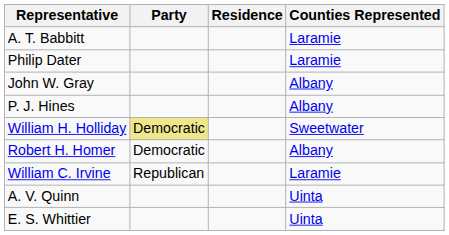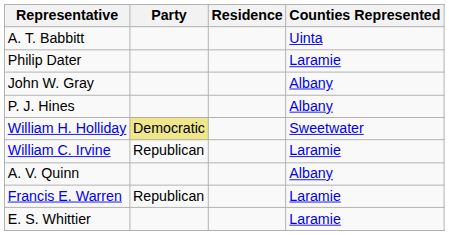 <table class="wikitable">
 <tr>
 <th>Representative</th>
 <th>Party</th>
 <th>Residence</th>
 <th>Counties Represented</th>
 </tr>
 <tr>
 <td>A. T. Babbitt</td>
 <td></td>
 <td></td>
-<td><a href='#'>Laramie</a></td>
+<td><a href='#'>Uinta</a></td>
 </tr>
 <tr>
 <td>Philip Dater</td>
 <td></td>
 <td></td>
 <td><a href='#'>Laramie</a></td>
 </tr>
 <tr>
 <td>John W. Gray</td>
 <td></td>
 <td></td>
 <td><a href='#'>Albany</a></td>
 </tr>
 <tr>
 <td>P. J. Hines</td>
 <td></td>
 <td></td>
 <td><a href='#'>Albany</a></td>
 </tr>
 <tr>
 <td><a href='#'>William H. Holliday</a></td>
 <td style="background: khaki;">Democratic</td>
 <td></td>
 <td><a href='#'>Sweetwater</a></td>
 </tr>
 <tr>
-<td><a href='#'>Robert H. Homer</a></td>
-<td>Democratic</td>
-<td></td>
-<td><a href='#'>Albany</a></td>
-</tr>
-<tr>
 <td><a href='#'>William C. Irvine</a></td>
 <td>Republican</td>
 <td></td>
 <td><a href='#'>Laramie</a></td>
 </tr>
 <tr>
 <td>A. V. Quinn</td>
 <td></td>
 <td></td>
-<td><a href='#'>Uinta</a></td>
+<td><a href='#'>Albany</a></td>
+</tr>
+<tr>
+<td><a href='#'>Francis E. Warren</a></td>
+<td>Republican</td>
+<td></td>
+<td><a href='#'>Laramie</a></td>
 </tr>
 <tr>
 <td>E. S. Whittier</td>
 <td></td>
 <td></td>
-<td><a href='#'>Uinta</a></td>
+<td><a href='#'>Laramie</a></td>
 </tr>
 </table>
